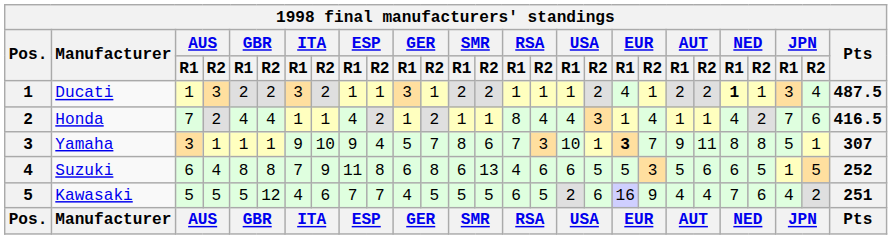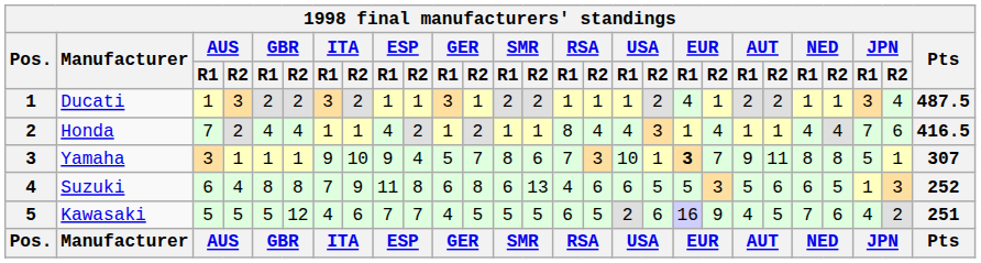 <table class="wikitable" style="font-size: 85%; text-align: center">
 <tr>
 <th colspan=33>1998 final manufacturers' standings</th>
 </tr>
 <tr valign="top">
 <th valign="middle" rowspan=2>Pos.</th>
 <th valign="middle" rowspan=2>Manufacturer</th>
 <th colspan=2><a href='#'>AUS</a><br></th>
 <th colspan=2><a href='#'>GBR</a><br></th>
 <th colspan=2><a href='#'>ITA</a><br></th>
 <th colspan=2><a href='#'>ESP</a><br></th>
 <th colspan=2><a href='#'>GER</a><br></th>
 <th colspan=2><a href='#'>SMR</a><br></th>
 <th colspan=2><a href='#'>RSA</a><br></th>
 <th colspan=2><a href='#'>USA</a><br></th>
 <th colspan=2><a href='#'>EUR</a><br></th>
 <th colspan=2><a href='#'>AUT</a><br></th>
 <th colspan=2><a href='#'>NED</a><br></th>
 <th colspan=2><a href='#'>JPN</a><br></th>
 <th valign="middle" rowspan=2>Pts</th>
 </tr>
 <tr>
 <th>R1</th>
 <th>R2</th>
 <th>R1</th>
 <th>R2</th>
 <th>R1</th>
 <th>R2</th>
 <th>R1</th>
 <th>R2</th>
 <th>R1</th>
 <th>R2</th>
 <th>R1</th>
 <th>R2</th>
 <th>R1</th>
 <th>R2</th>
 <th>R1</th>
 <th>R2</th>
 <th>R1</th>
 <th>R2</th>
 <th>R1</th>
 <th>R2</th>
 <th>R1</th>
 <th>R2</th>
 <th>R1</th>
 <th>R2</th>
 </tr>
 <tr>
 <th>1</th>
 <td align=left> <a href='#'>Ducati</a></td>
 <td style="background:#ffffbf;">1</td>
 <td style="background:#ffdf9f;">3</td>
 <td style="background:#dfdfdf;">2</td>
 <td style="background:#dfdfdf;">2</td>
 <td style="background:#ffdf9f;">3</td>
 <td style="background:#dfdfdf;">2</td>
 <td style="background:#ffffbf;">1</td>
 <td style="background:#ffffbf;">1</td>
 <td style="background:#ffdf9f;">3</td>
 <td style="background:#ffffbf;">1</td>
 <td style="background:#dfdfdf;">2</td>
 <td style="background:#dfdfdf;">2</td>
 <td style="background:#ffffbf;">1</td>
 <td style="background:#ffffbf;">1</td>
 <td style="background:#ffffbf;">1</td>
 <td style="background:#dfdfdf;">2</td>
 <td style="background:#dfffdf;">4</td>
 <td style="background:#ffffbf;">1</td>
 <td style="background:#dfdfdf;">2</td>
 <td style="background:#dfdfdf;">2</td>
-<td style="background:#ffffbf;"><strong>1</strong></td>
+<td style="background:#ffffbf;">1</td>
 <td style="background:#ffffbf;">1</td>
 <td style="background:#ffdf9f;">3</td>
 <td style="background:#dfffdf;">4</td>
 <th>487.5</th>
 </tr>
 <tr>
 <th>2</th>
 <td align=left> <a href='#'>Honda</a></td>
 <td style="background:#dfffdf;">7</td>
 <td style="background:#dfdfdf;">2</td>
 <td style="background:#dfffdf;">4</td>
 <td style="background:#dfffdf;">4</td>
 <td style="background:#ffffbf;">1</td>
 <td style="background:#ffffbf;">1</td>
 <td style="background:#dfffdf;">4</td>
 <td style="background:#dfdfdf;">2</td>
 <td style="background:#ffffbf;">1</td>
 <td style="background:#dfdfdf;">2</td>
 <td style="background:#ffffbf;">1</td>
 <td style="background:#ffffbf;">1</td>
 <td style="background:#dfffdf;">8</td>
 <td style="background:#dfffdf;">4</td>
 <td style="background:#dfffdf;">4</td>
 <td style="background:#ffdf9f;">3</td>
 <td style="background:#ffffbf;">1</td>
 <td style="background:#dfffdf;">4</td>
 <td style="background:#ffffbf;">1</td>
 <td style="background:#ffffbf;">1</td>
 <td style="background:#dfffdf;">4</td>
-<td style="background:#dfdfdf;">2</td>
+<td style="background:#dfdfdf;">4</td>
 <td style="background:#dfffdf;">7</td>
 <td style="background:#dfffdf;">6</td>
 <th>416.5</th>
 </tr>
 <tr>
 <th>3</th>
 <td align=left> <a href='#'>Yamaha</a></td>
 <td style="background:#ffdf9f;">3</td>
 <td style="background:#ffffbf;">1</td>
 <td style="background:#ffffbf;">1</td>
 <td style="background:#ffffbf;">1</td>
 <td style="background:#dfffdf;">9</td>
 <td style="background:#dfffdf;">10</td>
 <td style="background:#dfffdf;">9</td>
 <td style="background:#dfffdf;">4</td>
 <td style="background:#dfffdf;">5</td>
 <td style="background:#dfffdf;">7</td>
 <td style="background:#dfffdf;">8</td>
 <td style="background:#dfffdf;">6</td>
 <td style="background:#dfffdf;">7</td>
 <td style="background:#ffdf9f;">3</td>
 <td style="background:#dfffdf;">10</td>
 <td style="background:#ffffbf;">1</td>
 <td style="background:#ffdf9f;"><strong>3</strong></td>
 <td style="background:#dfffdf;">7</td>
 <td style="background:#dfffdf;">9</td>
 <td style="background:#dfffdf;">11</td>
 <td style="background:#dfffdf;">8</td>
 <td style="background:#dfffdf;">8</td>
 <td style="background:#dfffdf;">5</td>
 <td style="background:#ffffbf;">1</td>
 <th>307</th>
 </tr>
 <tr>
 <th>4</th>
 <td align=left> <a href='#'>Suzuki</a></td>
 <td style="background:#dfffdf;">6</td>
 <td style="background:#dfffdf;">4</td>
 <td style="background:#dfffdf;">8</td>
 <td style="background:#dfffdf;">8</td>
 <td style="background:#dfffdf;">7</td>
 <td style="background:#dfffdf;">9</td>
 <td style="background:#dfffdf;">11</td>
 <td style="background:#dfffdf;">8</td>
 <td style="background:#dfffdf;">6</td>
 <td style="background:#dfffdf;">8</td>
 <td style="background:#dfffdf;">6</td>
 <td style="background:#dfffdf;">13</td>
 <td style="background:#dfffdf;">4</td>
 <td style="background:#dfffdf;">6</td>
 <td style="background:#dfffdf;">6</td>
 <td style="background:#dfffdf;">5</td>
 <td style="background:#dfffdf;">5</td>
 <td style="background:#ffdf9f;">3</td>
 <td style="background:#dfffdf;">5</td>
 <td style="background:#dfffdf;">6</td>
 <td style="background:#dfffdf;">6</td>
 <td style="background:#dfffdf;">5</td>
 <td style="background:#ffffbf;">1</td>
-<td style="background:#ffdf9f;">5</td>
+<td style="background:#ffdf9f;">3</td>
 <th>252</th>
 </tr>
 <tr>
 <th>5</th>
 <td align=left> <a href='#'>Kawasaki</a></td>
 <td style="background:#dfffdf;">5</td>
 <td style="background:#dfffdf;">5</td>
 <td style="background:#dfffdf;">5</td>
 <td style="background:#dfffdf;">12</td>
 <td style="background:#dfffdf;">4</td>
 <td style="background:#dfffdf;">6</td>
 <td style="background:#dfffdf;">7</td>
 <td style="background:#dfffdf;">7</td>
 <td style="background:#dfffdf;">4</td>
 <td style="background:#dfffdf;">5</td>
 <td style="background:#dfffdf;">5</td>
 <td style="background:#dfffdf;">5</td>
 <td style="background:#dfffdf;">6</td>
 <td style="background:#dfffdf;">5</td>
 <td style="background:#dfdfdf;">2</td>
 <td style="background:#dfffdf;">6</td>
 <td style="background:#cfcfff;">16</td>
 <td style="background:#dfffdf;">9</td>
 <td style="background:#dfffdf;">4</td>
-<td style="background:#dfffdf;">4</td>
+<td style="background:#dfffdf;">5</td>
 <td style="background:#dfffdf;">7</td>
 <td style="background:#dfffdf;">6</td>
 <td style="background:#dfffdf;">4</td>
 <td style="background:#dfdfdf;">2</td>
 <th>251</th>
 </tr>
 <tr valign="top">
 <th valign="middle">Pos.</th>
 <th valign="middle">Manufacturer</th>
 <th colspan=2><a href='#'>AUS</a><br></th>
 <th colspan=2><a href='#'>GBR</a><br></th>
 <th colspan=2><a href='#'>ITA</a><br></th>
 <th colspan=2><a href='#'>ESP</a><br></th>
 <th colspan=2><a href='#'>GER</a><br></th>
 <th colspan=2><a href='#'>SMR</a><br></th>
 <th colspan=2><a href='#'>RSA</a><br></th>
 <th colspan=2><a href='#'>USA</a><br></th>
 <th colspan=2><a href='#'>EUR</a><br></th>
 <th colspan=2><a href='#'>AUT</a><br></th>
 <th colspan=2><a href='#'>NED</a><br></th>
 <th colspan=2><a href='#'>JPN</a><br></th>
 <th valign="middle">Pts</th>
 </tr>
 </table>
